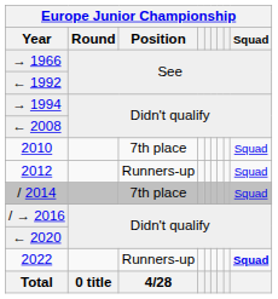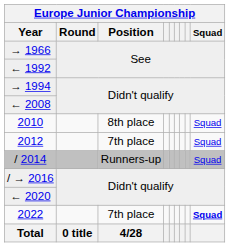 <table class="wikitable" style="text-align: center;">
 <tr>
 <th colspan=9><a href='#'>Europe Junior Championship</a></th>
 </tr>
 <tr>
 <th>Year</th>
 <th>Round</th>
 <th>Position</th>
 <th></th>
 <th></th>
 <th></th>
 <th></th>
 <th></th>
 <th><small>Squad</small></th>
 </tr>
 <tr bgcolor="efefef">
 <td> → <a href='#'>1966</a></td>
 <td colspan=8  rowspan=2>See </td>
 </tr>
 <tr bgcolor="efefef">
 <td> ← <a href='#'>1992</a></td>
 </tr>
 <tr bgcolor="efefef">
 <td> → <a href='#'>1994</a></td>
 <td colspan=8 rowspan=2>Didn't qualify</td>
 </tr>
 <tr bgcolor="efefef">
 <td> ← <a href='#'>2008</a></td>
 </tr>
 <tr>
 <td> <a href='#'>2010</a></td>
 <td></td>
-<td>7th place</td>
+<td>8th place</td>
 <td></td>
 <td></td>
 <td></td>
 <td></td>
 <td></td>
 <td><small><a href='#'>Squad</a></small></td>
 </tr>
 <tr>
 <td> <a href='#'>2012</a></td>
 <td></td>
-<td>Runners-up</td>
+<td>7th place</td>
 <td></td>
 <td></td>
 <td></td>
 <td></td>
 <td></td>
 <td><small><a href='#'>Squad</a></small></td>
 </tr>
 <tr bgcolor=silver>
 <td>/ <a href='#'>2014</a></td>
 <td></td>
-<td>7th place</td>
+<td>Runners-up</td>
 <td></td>
 <td></td>
 <td></td>
 <td></td>
 <td></td>
 <td><small><a href='#'>Squad</a></small></td>
 </tr>
 <tr bgcolor="efefef">
 <td>/ → <a href='#'>2016</a></td>
 <td colspan=8 rowspan=2>Didn't qualify</td>
 </tr>
 <tr bgcolor="efefef">
 <td>  ← <a href='#'>2020</a></td>
 </tr>
 <tr>
 <td> <a href='#'>2022</a></td>
 <td></td>
-<td>Runners-up</td>
+<td>7th place</td>
 <td></td>
 <td></td>
 <td></td>
 <td></td>
 <td></td>
 <td><strong><small><a href='#'>Squad</a></small></strong></td>
 </tr>
 <tr>
 <th>Total</th>
 <th>0 title</th>
 <th>4/28</th>
 <th></th>
 <th></th>
 <th></th>
 <th></th>
 <th></th>
 <th></th>
 </tr>
 </table>
